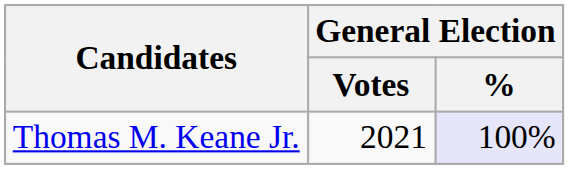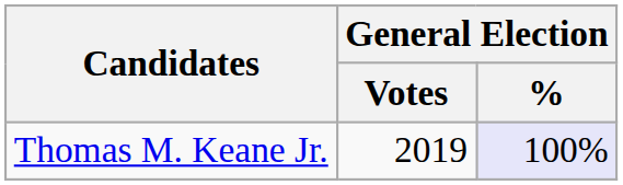 <table class=wikitable>
 <tr>
 <th colspan=1 rowspan=2><strong>Candidates</strong></th>
 <th colspan=2><strong>General Election</strong></th>
 </tr>
 <tr>
 <th>Votes</th>
 <th>%</th>
 </tr>
 <tr>
 <td><a href='#'>Thomas M. Keane Jr.</a></td>
-<td align="right">2021</td>
+<td align="right">2019</td>
 <td align="right" style="background: lavender;">100%</td>
 </tr>
 </table>
